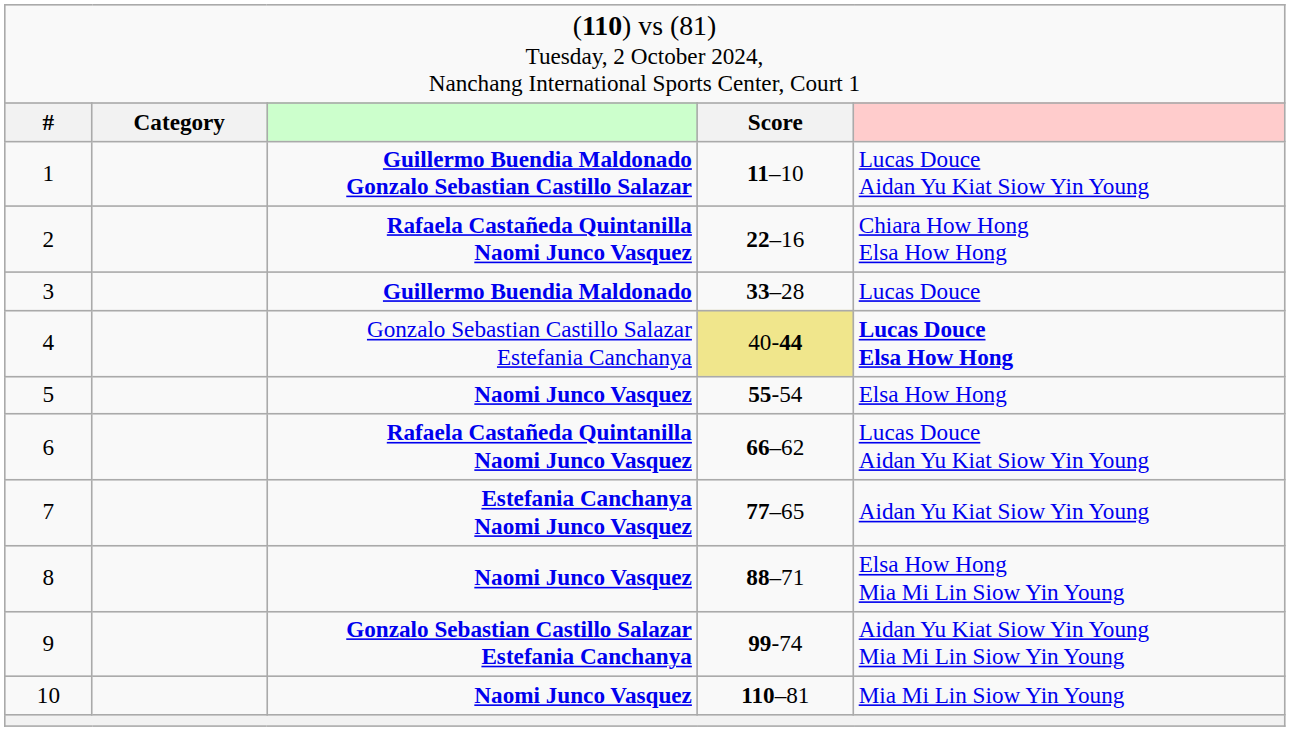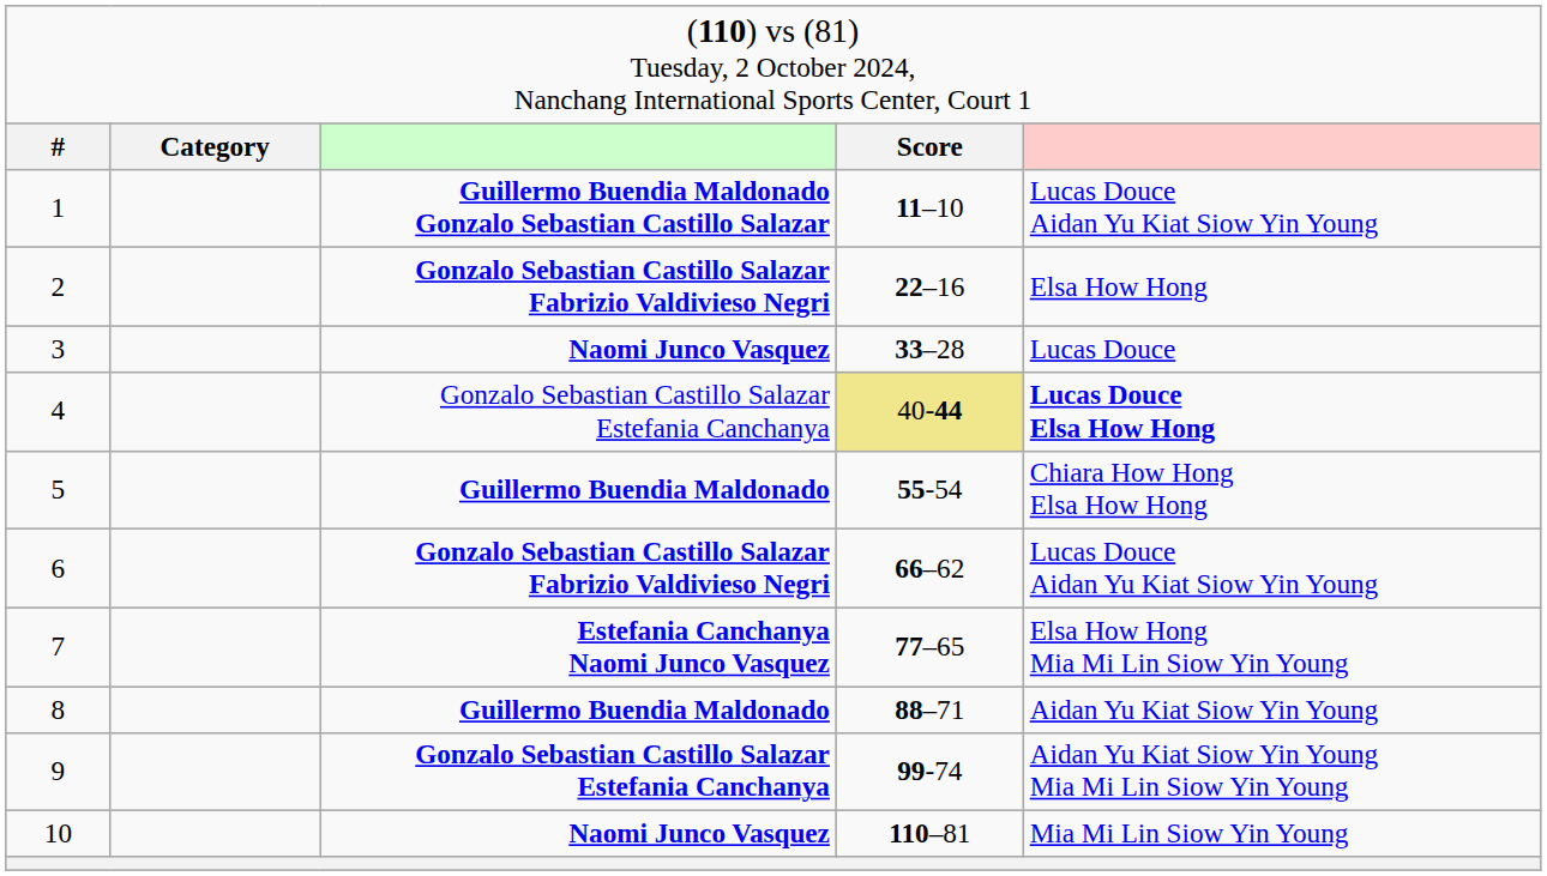 <table class="wikitable mw-collapsible mw-collapsed" style="font-size:90%; text-align:center" width="90%">
 <tr>
 <td colspan="5"><big>(<strong>110</strong>) <strong></strong> vs  (81)</big><br>Tuesday, 2 October 2024, <br>Nanchang International Sports Center, Court 1</td>
 </tr>
 <tr>
 <th width="25">#</th>
 <th width="50">Category</th>
 <th style="background-color:#CCFFCC" width="150"></th>
 <th width="50">Score<br></th>
 <th style="background-color:#FFCCCC" width="150"></th>
 </tr>
 <tr>
 <td>1</td>
 <td></td>
 <td align="right"><strong><a href='#'>Guillermo Buendia Maldonado</a> <br><a href='#'>Gonzalo Sebastian Castillo Salazar</a> </strong></td>
 <td><strong>11</strong>–10<br></td>
 <td align="left"> <a href='#'>Lucas Douce</a><br> <a href='#'>Aidan Yu Kiat Siow Yin Young</a></td>
 </tr>
 <tr>
 <td>2</td>
 <td></td>
-<td align="right"><strong><a href='#'>Rafaela Castañeda Quintanilla</a> <br><a href='#'>Naomi Junco Vasquez</a> </strong></td>
+<td align="right"><strong><a href='#'>Gonzalo Sebastian Castillo Salazar</a> <br><a href='#'>Fabrizio Valdivieso Negri</a> </strong></td>
 <td><strong>22</strong>–16<br></td>
-<td align="left"> <a href='#'>Chiara How Hong</a><br> <a href='#'>Elsa How Hong</a></td>
+<td align="left"> <a href='#'>Elsa How Hong</a></td>
 </tr>
 <tr>
 <td>3</td>
 <td></td>
-<td align="right"><strong><a href='#'>Guillermo Buendia Maldonado</a> </strong></td>
+<td align="right"><strong><a href='#'>Naomi Junco Vasquez</a> </strong></td>
 <td><strong>33</strong>–28<br></td>
 <td align="left"> <a href='#'>Lucas Douce</a></td>
 </tr>
 <tr>
 <td>4</td>
 <td></td>
 <td align="right"><a href='#'>Gonzalo Sebastian Castillo Salazar</a> <br><a href='#'>Estefania Canchanya</a> </td>
 <td style="background: khaki;">40-<strong>44</strong><br></td>
 <td align="left"><strong> <a href='#'>Lucas Douce</a><br> <a href='#'>Elsa How Hong</a></strong></td>
 </tr>
 <tr>
 <td>5</td>
 <td></td>
-<td align="right"><strong><a href='#'>Naomi Junco Vasquez</a> </strong></td>
+<td align="right"><strong><a href='#'>Guillermo Buendia Maldonado</a> </strong></td>
 <td><strong>55</strong>-54<br></td>
-<td align="left"> <a href='#'>Elsa How Hong</a></td>
+<td align="left"> <a href='#'>Chiara How Hong</a><br> <a href='#'>Elsa How Hong</a></td>
 </tr>
 <tr>
 <td>6</td>
 <td></td>
-<td align="right"><strong><a href='#'>Rafaela Castañeda Quintanilla</a> <br><a href='#'>Naomi Junco Vasquez</a> </strong></td>
+<td align="right"><strong><a href='#'>Gonzalo Sebastian Castillo Salazar</a> <br><a href='#'>Fabrizio Valdivieso Negri</a> </strong></td>
 <td><strong>66</strong>–62<br></td>
 <td align="left"> <a href='#'>Lucas Douce</a><br> <a href='#'>Aidan Yu Kiat Siow Yin Young</a></td>
 </tr>
 <tr>
 <td>7</td>
 <td></td>
 <td align="right"><strong><a href='#'>Estefania Canchanya</a> <br><a href='#'>Naomi Junco Vasquez</a> </strong></td>
 <td><strong>77</strong>–65<br></td>
-<td align="left"> <a href='#'>Aidan Yu Kiat Siow Yin Young</a></td>
+<td align="left"> <a href='#'>Elsa How Hong</a><br> <a href='#'>Mia Mi Lin Siow Yin Young</a></td>
 </tr>
 <tr>
 <td>8</td>
 <td></td>
-<td align="right"><strong><a href='#'>Naomi Junco Vasquez</a> </strong></td>
+<td align="right"><strong><a href='#'>Guillermo Buendia Maldonado</a> </strong></td>
 <td><strong>88</strong>–71<br></td>
-<td align="left"> <a href='#'>Elsa How Hong</a><br> <a href='#'>Mia Mi Lin Siow Yin Young</a></td>
+<td align="left"> <a href='#'>Aidan Yu Kiat Siow Yin Young</a></td>
 </tr>
 <tr>
 <td>9</td>
 <td></td>
 <td align="right"><strong><a href='#'>Gonzalo Sebastian Castillo Salazar</a> <br><a href='#'>Estefania Canchanya</a> </strong></td>
 <td><strong>99</strong>-74<br></td>
 <td align="left"> <a href='#'>Aidan Yu Kiat Siow Yin Young</a><br> <a href='#'>Mia Mi Lin Siow Yin Young</a></td>
 </tr>
 <tr>
 <td>10</td>
 <td></td>
 <td align="right"><strong><a href='#'>Naomi Junco Vasquez</a> </strong></td>
 <td><strong>110</strong>–81<br></td>
 <td align="left"> <a href='#'>Mia Mi Lin Siow Yin Young</a></td>
 </tr>
 <tr>
 <th colspan="5"></th>
 </tr>
 </table>
